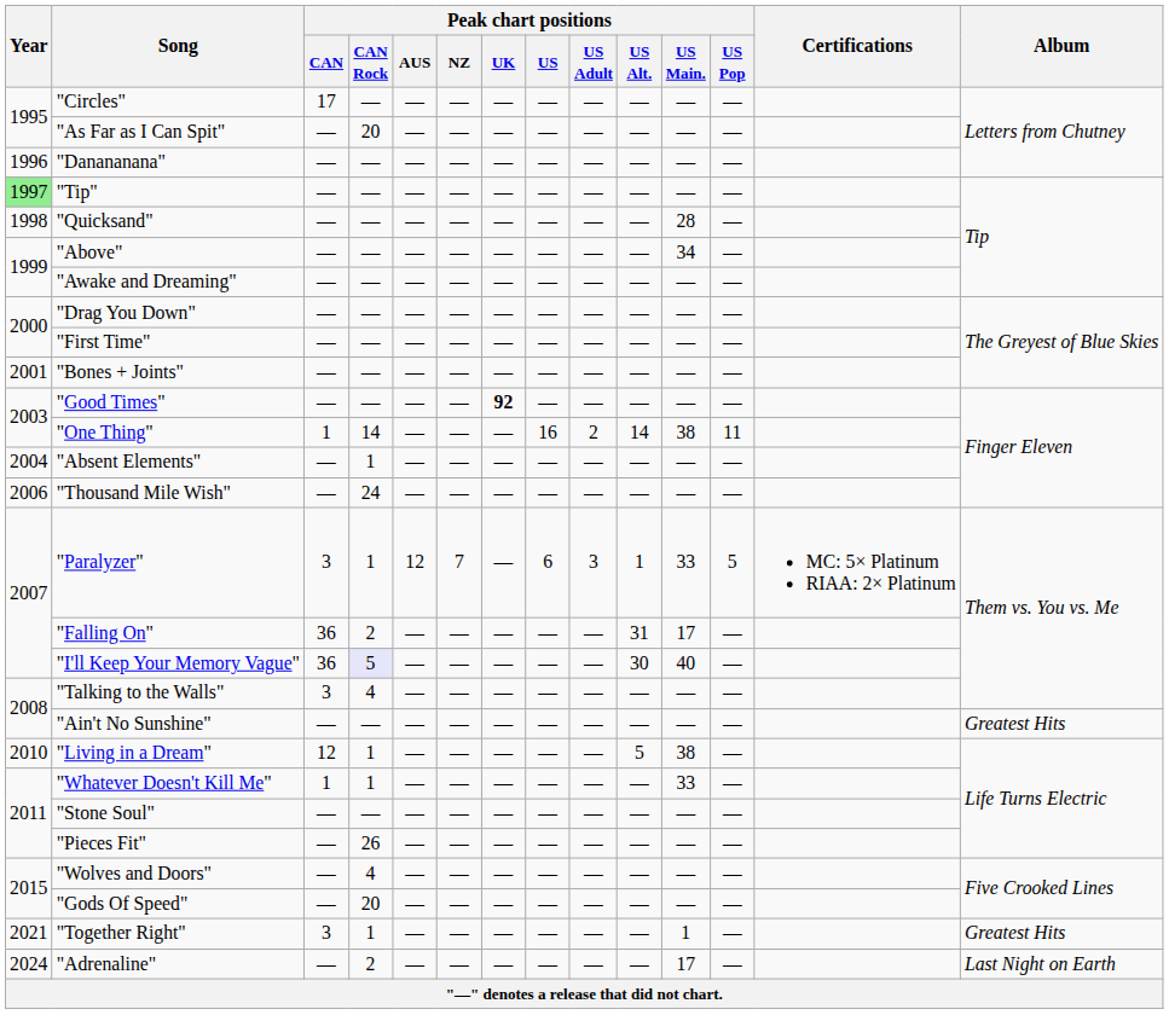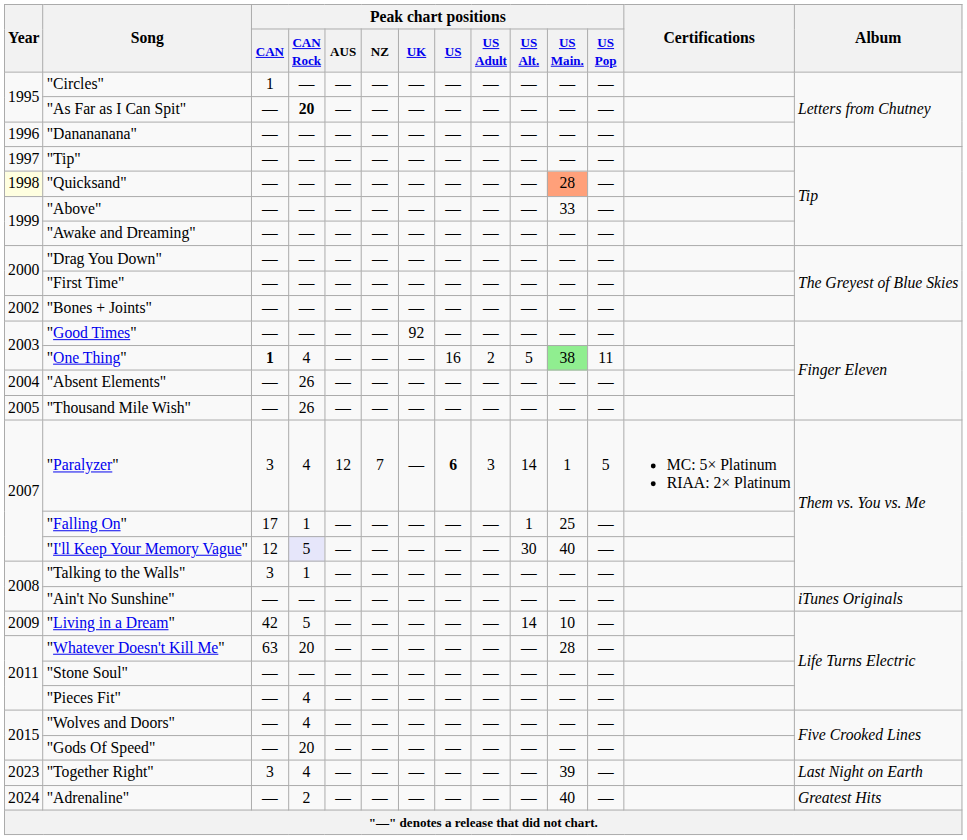 <table class="wikitable">
 <tr>
 <th rowspan="2">Year</th>
 <th rowspan="2">Song</th>
 <th colspan="10">Peak chart positions</th>
 <th rowspan="2">Certifications</th>
 <th rowspan="2">Album</th>
 </tr>
 <tr>
 <th width="30"><small><a href='#'>CAN</a></small><br></th>
 <th width="30"><small><a href='#'>CAN<br>Rock</a></small><br></th>
 <th width="30"><small>AUS</small><br></th>
 <th width="30"><small>NZ</small><br></th>
 <th width="30"><small><a href='#'>UK</a></small><br></th>
 <th width="30"><small><a href='#'>US</a></small><br></th>
 <th width="30"><small><a href='#'>US<br>Adult</a></small><br></th>
 <th width="30"><small><a href='#'>US<br>Alt.</a></small><br></th>
 <th width="30"><small><a href='#'>US<br>Main.</a></small><br></th>
 <th width="30"><small><a href='#'>US<br>Pop</a></small><br></th>
 </tr>
 <tr>
 <td rowspan="2">1995</td>
 <td>"Circles"</td>
-<td style="text-align:center;">17</td>
+<td style="text-align:center;">1</td>
 <td style="text-align:center;">—</td>
 <td style="text-align:center;">—</td>
 <td style="text-align:center;">—</td>
 <td style="text-align:center;">—</td>
 <td style="text-align:center;">—</td>
 <td style="text-align:center;">—</td>
 <td style="text-align:center;">—</td>
 <td style="text-align:center;">—</td>
 <td style="text-align:center;">—</td>
 <td></td>
 <td rowspan="3"><em>Letters from Chutney</em></td>
 </tr>
 <tr>
 <td>"As Far as I Can Spit"</td>
 <td style="text-align:center;">—</td>
-<td style="text-align:center;">20</td>
+<td style="text-align:center;"><strong>20</strong></td>
 <td style="text-align:center;">—</td>
 <td style="text-align:center;">—</td>
 <td style="text-align:center;">—</td>
 <td style="text-align:center;">—</td>
 <td style="text-align:center;">—</td>
 <td style="text-align:center;">—</td>
 <td style="text-align:center;">—</td>
 <td style="text-align:center;">—</td>
 <td></td>
 </tr>
 <tr>
 <td>1996</td>
 <td>"Danananana"</td>
 <td style="text-align:center;">—</td>
 <td style="text-align:center;">—</td>
 <td style="text-align:center;">—</td>
 <td style="text-align:center;">—</td>
 <td style="text-align:center;">—</td>
 <td style="text-align:center;">—</td>
 <td style="text-align:center;">—</td>
 <td style="text-align:center;">—</td>
 <td style="text-align:center;">—</td>
 <td style="text-align:center;">—</td>
 <td></td>
 </tr>
 <tr>
-<td style="background: lightgreen;">1997</td>
+<td>1997</td>
 <td>"Tip"</td>
 <td style="text-align:center;">—</td>
 <td style="text-align:center;">—</td>
 <td style="text-align:center;">—</td>
 <td style="text-align:center;">—</td>
 <td style="text-align:center;">—</td>
 <td style="text-align:center;">—</td>
 <td style="text-align:center;">—</td>
 <td style="text-align:center;">—</td>
 <td style="text-align:center;">—</td>
 <td style="text-align:center;">—</td>
 <td></td>
 <td rowspan="4"><em>Tip</em></td>
 </tr>
 <tr>
-<td>1998</td>
+<td style="background: lightyellow;">1998</td>
 <td>"Quicksand"</td>
 <td style="text-align:center;">—</td>
 <td style="text-align:center;">—</td>
 <td style="text-align:center;">—</td>
 <td style="text-align:center;">—</td>
 <td style="text-align:center;">—</td>
 <td style="text-align:center;">—</td>
 <td style="text-align:center;">—</td>
 <td style="text-align:center;">—</td>
-<td style="text-align:center;">28</td>
+<td style="background: lightsalmon; text-align:center;">28</td>
 <td style="text-align:center;">—</td>
 <td></td>
 </tr>
 <tr>
 <td rowspan="2">1999</td>
 <td>"Above"</td>
 <td style="text-align:center;">—</td>
 <td style="text-align:center;">—</td>
 <td style="text-align:center;">—</td>
 <td style="text-align:center;">—</td>
 <td style="text-align:center;">—</td>
 <td style="text-align:center;">—</td>
 <td style="text-align:center;">—</td>
 <td style="text-align:center;">—</td>
-<td style="text-align:center;">34</td>
+<td style="text-align:center;">33</td>
 <td style="text-align:center;">—</td>
 <td></td>
 </tr>
 <tr>
 <td>"Awake and Dreaming"</td>
 <td style="text-align:center;">—</td>
 <td style="text-align:center;">—</td>
 <td style="text-align:center;">—</td>
 <td style="text-align:center;">—</td>
 <td style="text-align:center;">—</td>
 <td style="text-align:center;">—</td>
 <td style="text-align:center;">—</td>
 <td style="text-align:center;">—</td>
 <td style="text-align:center;">—</td>
 <td style="text-align:center;">—</td>
 <td></td>
 </tr>
 <tr>
 <td rowspan="2">2000</td>
 <td>"Drag You Down"</td>
 <td style="text-align:center;">—</td>
 <td style="text-align:center;">—</td>
 <td style="text-align:center;">—</td>
 <td style="text-align:center;">—</td>
 <td style="text-align:center;">—</td>
 <td style="text-align:center;">—</td>
 <td style="text-align:center;">—</td>
 <td style="text-align:center;">—</td>
 <td style="text-align:center;">—</td>
 <td style="text-align:center;">—</td>
 <td></td>
 <td rowspan="3"><em>The Greyest of Blue Skies</em></td>
 </tr>
 <tr>
 <td>"First Time"</td>
 <td style="text-align:center;">—</td>
 <td style="text-align:center;">—</td>
 <td style="text-align:center;">—</td>
 <td style="text-align:center;">—</td>
 <td style="text-align:center;">—</td>
 <td style="text-align:center;">—</td>
 <td style="text-align:center;">—</td>
 <td style="text-align:center;">—</td>
 <td style="text-align:center;">—</td>
 <td style="text-align:center;">—</td>
 <td></td>
 </tr>
 <tr>
-<td>2001</td>
+<td>2002</td>
 <td>"Bones + Joints"</td>
 <td style="text-align:center;">—</td>
 <td style="text-align:center;">—</td>
 <td style="text-align:center;">—</td>
 <td style="text-align:center;">—</td>
 <td style="text-align:center;">—</td>
 <td style="text-align:center;">—</td>
 <td style="text-align:center;">—</td>
 <td style="text-align:center;">—</td>
 <td style="text-align:center;">—</td>
 <td style="text-align:center;">—</td>
 <td></td>
 </tr>
 <tr>
 <td rowspan="2">2003</td>
 <td>"<a href='#'>Good Times</a>"</td>
 <td style="text-align:center;">—</td>
 <td style="text-align:center;">—</td>
 <td style="text-align:center;">—</td>
 <td style="text-align:center;">—</td>
-<td style="text-align:center;"><strong>92</strong></td>
+<td style="text-align:center;">92</td>
 <td style="text-align:center;">—</td>
 <td style="text-align:center;">—</td>
 <td style="text-align:center;">—</td>
 <td style="text-align:center;">—</td>
 <td style="text-align:center;">—</td>
 <td></td>
 <td rowspan="4"><em>Finger Eleven</em></td>
 </tr>
 <tr>
 <td>"<a href='#'>One Thing</a>"</td>
-<td style="text-align:center;">1</td>
-<td style="text-align:center;">14</td>
+<td style="text-align:center;"><strong>1</strong></td>
+<td style="text-align:center;">4</td>
 <td style="text-align:center;">—</td>
 <td style="text-align:center;">—</td>
 <td style="text-align:center;">—</td>
 <td style="text-align:center;">16</td>
 <td style="text-align:center;">2</td>
-<td style="text-align:center;">14</td>
-<td style="text-align:center;">38</td>
+<td style="text-align:center;">5</td>
+<td style="background: lightgreen; text-align:center;">38</td>
 <td style="text-align:center;">11</td>
 <td></td>
 </tr>
 <tr>
 <td rowspan="1">2004</td>
 <td>"Absent Elements"</td>
 <td style="text-align:center;">—</td>
-<td style="text-align:center;">1</td>
+<td style="text-align:center;">26</td>
 <td style="text-align:center;">—</td>
 <td style="text-align:center;">—</td>
 <td style="text-align:center;">—</td>
 <td style="text-align:center;">—</td>
 <td style="text-align:center;">—</td>
 <td style="text-align:center;">—</td>
 <td style="text-align:center;">—</td>
 <td style="text-align:center;">—</td>
 <td></td>
 </tr>
 <tr>
-<td>2006</td>
+<td>2005</td>
 <td>"Thousand Mile Wish"</td>
 <td style="text-align:center;">—</td>
-<td style="text-align:center;">24</td>
+<td style="text-align:center;">26</td>
 <td style="text-align:center;">—</td>
 <td style="text-align:center;">—</td>
 <td style="text-align:center;">—</td>
 <td style="text-align:center;">—</td>
 <td style="text-align:center;">—</td>
 <td style="text-align:center;">—</td>
 <td style="text-align:center;">—</td>
 <td style="text-align:center;">—</td>
 <td></td>
 </tr>
 <tr>
 <td rowspan="3">2007</td>
 <td>"<a href='#'>Paralyzer</a>"</td>
 <td style="text-align:center;">3</td>
-<td style="text-align:center;">1</td>
+<td style="text-align:center;">4</td>
 <td style="text-align:center;">12</td>
 <td style="text-align:center;">7</td>
 <td style="text-align:center;">—</td>
-<td style="text-align:center;">6</td>
+<td style="text-align:center;"><strong>6</strong></td>
 <td style="text-align:center;">3</td>
+<td style="text-align:center;">14</td>
 <td style="text-align:center;">1</td>
-<td style="text-align:center;">33</td>
 <td style="text-align:center;">5</td>
 <td><br><ul><li>MC: 5× Platinum</li><li>RIAA: 2× Platinum</li></ul></td>
 <td rowspan="4"><em>Them vs. You vs. Me</em></td>
 </tr>
 <tr>
 <td>"<a href='#'>Falling On</a>"</td>
-<td style="text-align:center;">36</td>
-<td style="text-align:center;">2</td>
+<td style="text-align:center;">17</td>
+<td style="text-align:center;">1</td>
 <td style="text-align:center;">—</td>
 <td style="text-align:center;">—</td>
 <td style="text-align:center;">—</td>
 <td style="text-align:center;">—</td>
 <td style="text-align:center;">—</td>
-<td style="text-align:center;">31</td>
-<td style="text-align:center;">17</td>
+<td style="text-align:center;">1</td>
+<td style="text-align:center;">25</td>
 <td style="text-align:center;">—</td>
 <td></td>
 </tr>
 <tr>
 <td>"<a href='#'>I'll Keep Your Memory Vague</a>"</td>
-<td style="text-align:center;">36</td>
+<td style="text-align:center;">12</td>
 <td style="background: lavender; text-align:center;">5</td>
 <td style="text-align:center;">—</td>
 <td style="text-align:center;">—</td>
 <td style="text-align:center;">—</td>
 <td style="text-align:center;">—</td>
 <td style="text-align:center;">—</td>
 <td style="text-align:center;">30</td>
 <td style="text-align:center;">40</td>
 <td style="text-align:center;">—</td>
 <td></td>
 </tr>
 <tr>
 <td rowspan="2">2008</td>
 <td>"Talking to the Walls"</td>
 <td style="text-align:center;">3</td>
-<td style="text-align:center;">4</td>
+<td style="text-align:center;">1</td>
 <td style="text-align:center;">—</td>
 <td style="text-align:center;">—</td>
 <td style="text-align:center;">—</td>
 <td style="text-align:center;">—</td>
 <td style="text-align:center;">—</td>
 <td style="text-align:center;">—</td>
 <td style="text-align:center;">—</td>
 <td style="text-align:center;">—</td>
 <td></td>
 </tr>
 <tr>
 <td>"Ain't No Sunshine"</td>
 <td style="text-align:center;">—</td>
 <td style="text-align:center;">—</td>
 <td style="text-align:center;">—</td>
 <td style="text-align:center;">—</td>
 <td style="text-align:center;">—</td>
 <td style="text-align:center;">—</td>
 <td style="text-align:center;">—</td>
 <td style="text-align:center;">—</td>
 <td style="text-align:center;">—</td>
 <td style="text-align:center;">—</td>
 <td></td>
-<td><em>Greatest Hits</em></td>
+<td><em>iTunes Originals</em></td>
 </tr>
 <tr>
-<td>2010</td>
+<td>2009</td>
 <td>"<a href='#'>Living in a Dream</a>"</td>
-<td style="text-align:center;">12</td>
-<td style="text-align:center;">1</td>
+<td style="text-align:center;">42</td>
+<td style="text-align:center;">5</td>
 <td style="text-align:center;">—</td>
 <td style="text-align:center;">—</td>
 <td style="text-align:center;">—</td>
 <td style="text-align:center;">—</td>
 <td style="text-align:center;">—</td>
-<td style="text-align:center;">5</td>
-<td style="text-align:center;">38</td>
+<td style="text-align:center;">14</td>
+<td style="text-align:center;">10</td>
 <td style="text-align:center;">—</td>
 <td></td>
 <td rowspan="4"><em>Life Turns Electric</em></td>
 </tr>
 <tr>
 <td rowspan="3">2011</td>
 <td>"<a href='#'>Whatever Doesn't Kill Me</a>"</td>
-<td style="text-align:center;">1</td>
-<td style="text-align:center;">1</td>
+<td style="text-align:center;">63</td>
+<td style="text-align:center;">20</td>
 <td style="text-align:center;">—</td>
 <td style="text-align:center;">—</td>
 <td style="text-align:center;">—</td>
 <td style="text-align:center;">—</td>
 <td style="text-align:center;">—</td>
 <td style="text-align:center;">—</td>
-<td style="text-align:center;">33</td>
+<td style="text-align:center;">28</td>
 <td style="text-align:center;">—</td>
 <td></td>
 </tr>
 <tr>
 <td>"Stone Soul"</td>
 <td style="text-align:center;">—</td>
 <td style="text-align:center;">—</td>
 <td style="text-align:center;">—</td>
 <td style="text-align:center;">—</td>
 <td style="text-align:center;">—</td>
 <td style="text-align:center;">—</td>
 <td style="text-align:center;">—</td>
 <td style="text-align:center;">—</td>
 <td style="text-align:center;">—</td>
 <td style="text-align:center;">—</td>
 <td></td>
 </tr>
 <tr>
 <td>"Pieces Fit"</td>
 <td style="text-align:center;">—</td>
-<td style="text-align:center;">26</td>
+<td style="text-align:center;">4</td>
 <td style="text-align:center;">—</td>
 <td style="text-align:center;">—</td>
 <td style="text-align:center;">—</td>
 <td style="text-align:center;">—</td>
 <td style="text-align:center;">—</td>
 <td style="text-align:center;">—</td>
 <td style="text-align:center;">—</td>
 <td style="text-align:center;">—</td>
 <td></td>
 </tr>
 <tr>
 <td rowspan="2">2015</td>
 <td>"Wolves and Doors"</td>
 <td style="text-align:center;">—</td>
 <td style="text-align:center;">4</td>
 <td style="text-align:center;">—</td>
 <td style="text-align:center;">—</td>
 <td style="text-align:center;">—</td>
 <td style="text-align:center;">—</td>
 <td style="text-align:center;">—</td>
 <td style="text-align:center;">—</td>
 <td style="text-align:center;">—</td>
 <td style="text-align:center;">—</td>
 <td></td>
 <td rowspan="2"><em>Five Crooked Lines</em></td>
 </tr>
 <tr>
 <td>"Gods Of Speed"</td>
 <td style="text-align:center;">—</td>
 <td style="text-align:center;">20</td>
 <td style="text-align:center;">—</td>
 <td style="text-align:center;">—</td>
 <td style="text-align:center;">—</td>
 <td style="text-align:center;">—</td>
 <td style="text-align:center;">—</td>
 <td style="text-align:center;">—</td>
 <td style="text-align:center;">—</td>
 <td style="text-align:center;">—</td>
 <td></td>
 </tr>
 <tr>
-<td>2021</td>
+<td>2023</td>
 <td>"Together Right"</td>
 <td style="text-align:center;">3</td>
-<td style="text-align:center;">1</td>
+<td style="text-align:center;">4</td>
 <td style="text-align:center;">—</td>
 <td style="text-align:center;">—</td>
 <td style="text-align:center;">—</td>
 <td style="text-align:center;">—</td>
 <td style="text-align:center;">—</td>
 <td style="text-align:center;">—</td>
-<td style="text-align:center;">1</td>
+<td style="text-align:center;">39</td>
 <td style="text-align:center;">—</td>
 <td></td>
-<td><em>Greatest Hits</em></td>
+<td><em>Last Night on Earth</em></td>
 </tr>
 <tr>
 <td>2024</td>
 <td>"Adrenaline"</td>
 <td style="text-align:center;">—</td>
 <td style="text-align:center;">2</td>
 <td style="text-align:center;">—</td>
 <td style="text-align:center;">—</td>
 <td style="text-align:center;">—</td>
 <td style="text-align:center;">—</td>
 <td style="text-align:center;">—</td>
 <td style="text-align:center;">—</td>
-<td style="text-align:center;">17</td>
+<td style="text-align:center;">40</td>
 <td style="text-align:center;">—</td>
 <td></td>
-<td><em>Last Night on Earth</em></td>
+<td><em>Greatest Hits</em></td>
 </tr>
 <tr>
 <th colspan="15"><small>"—" denotes a release that did not chart.</small></th>
 </tr>
 </table>
